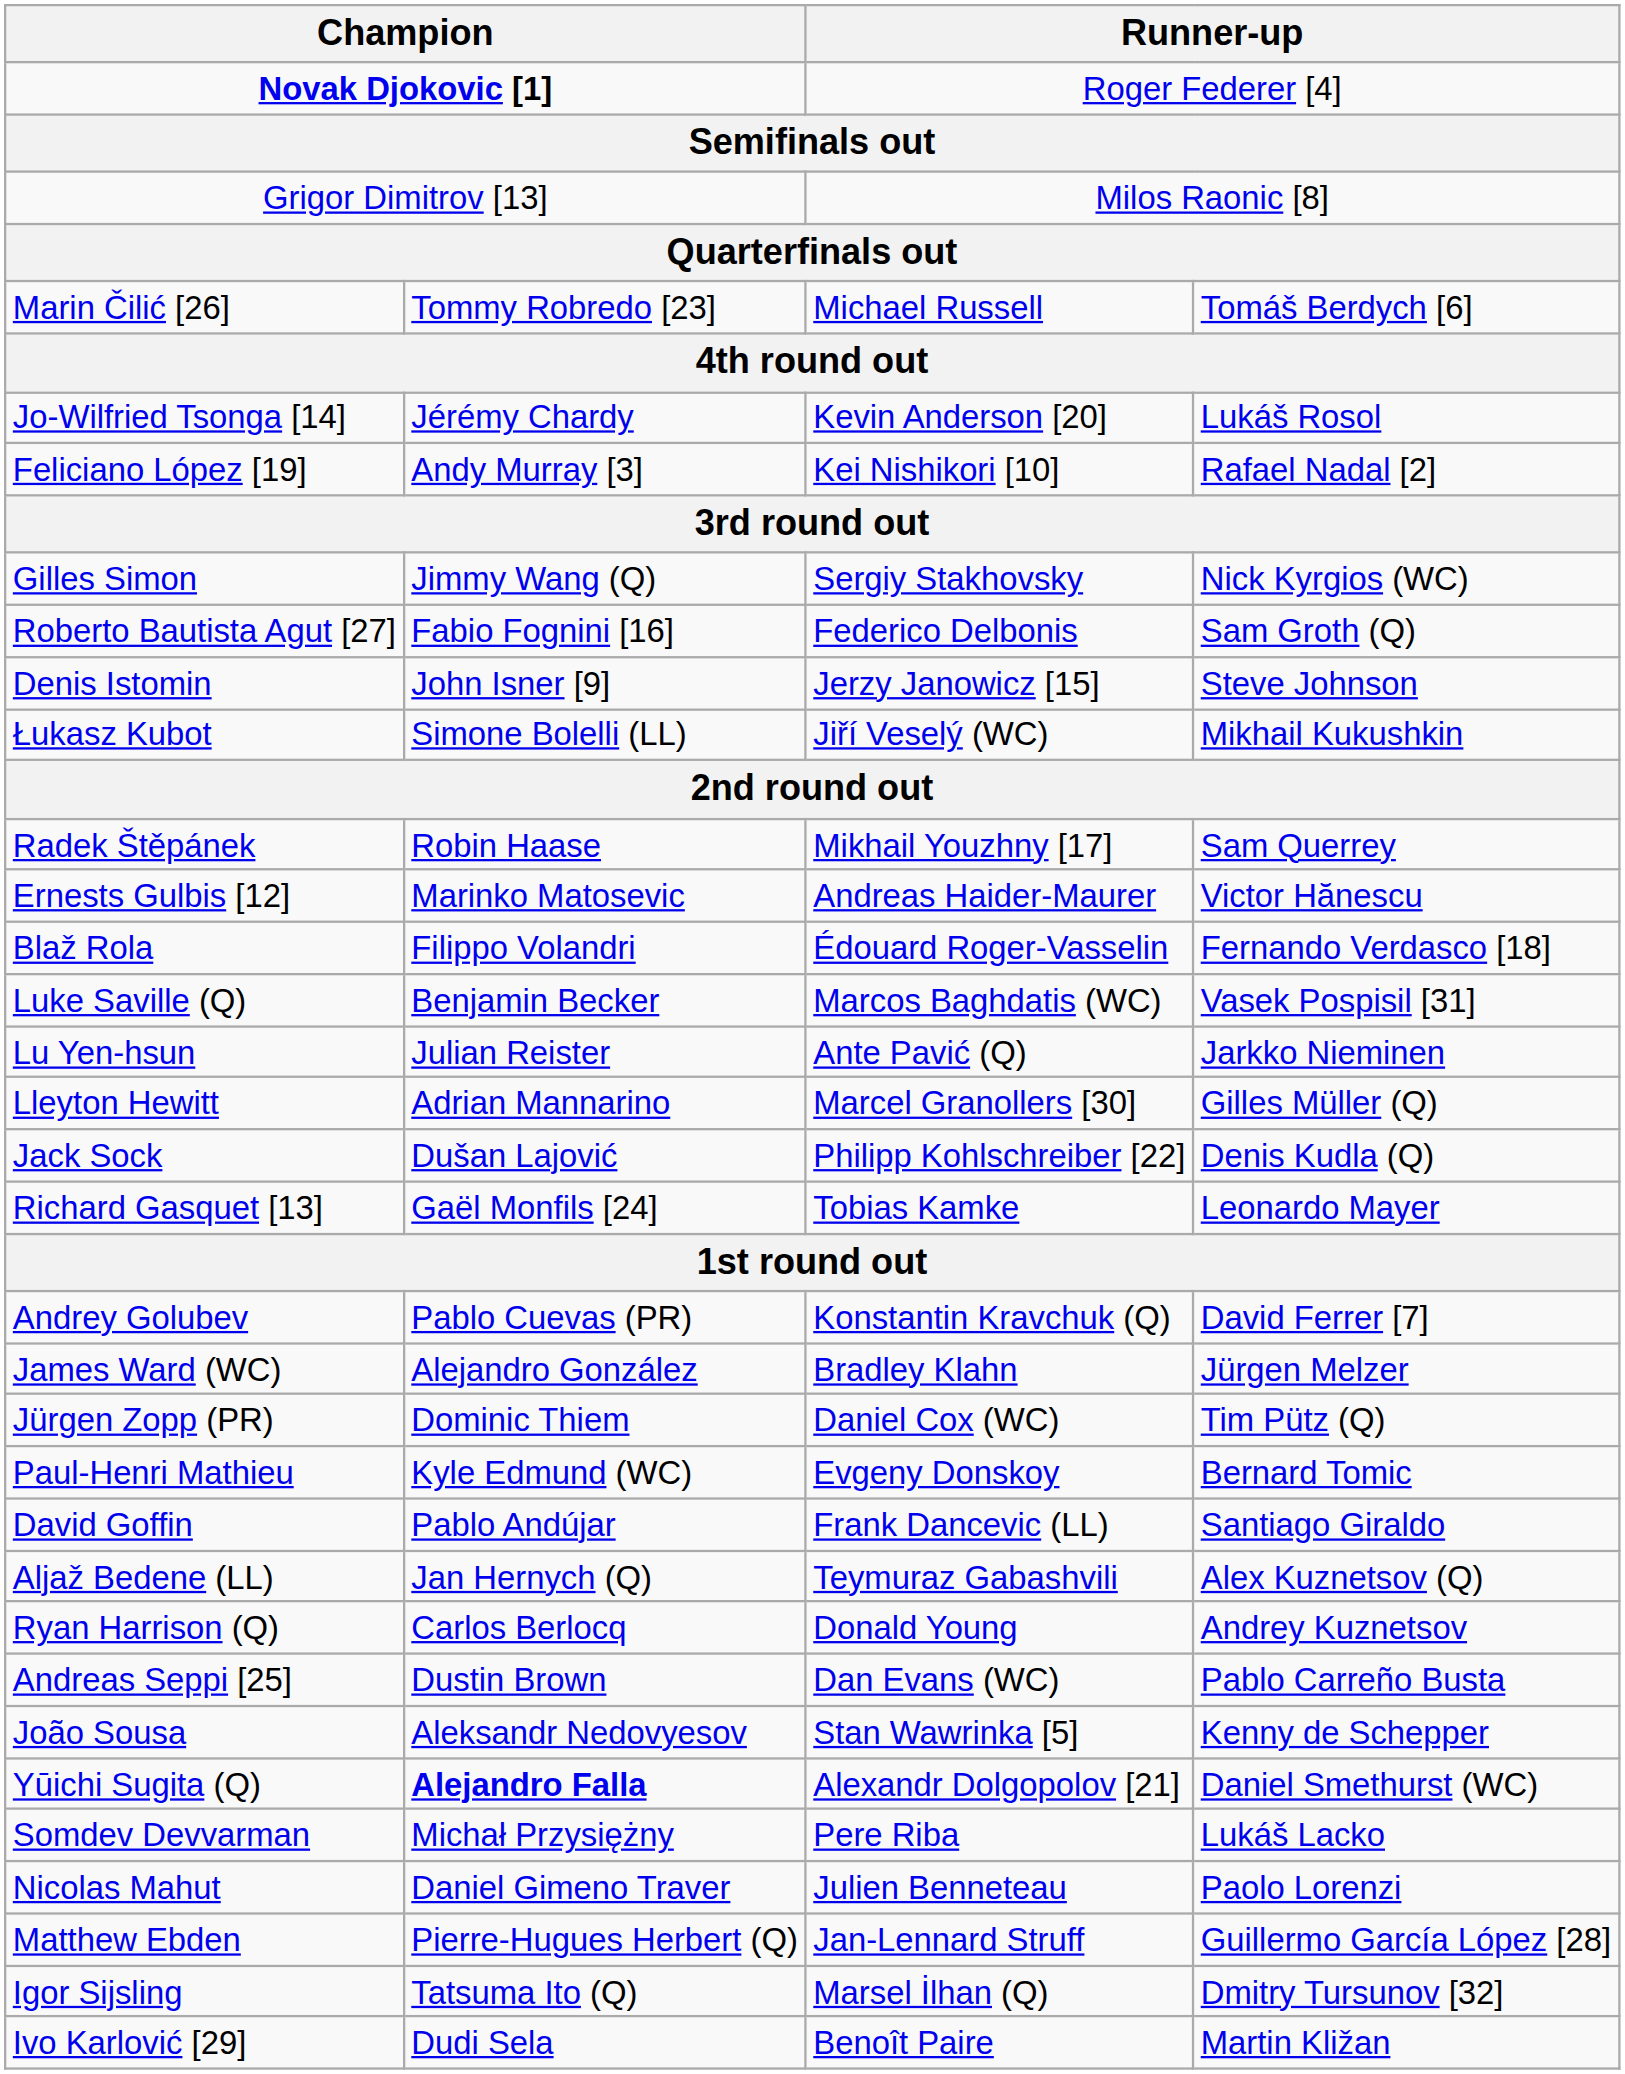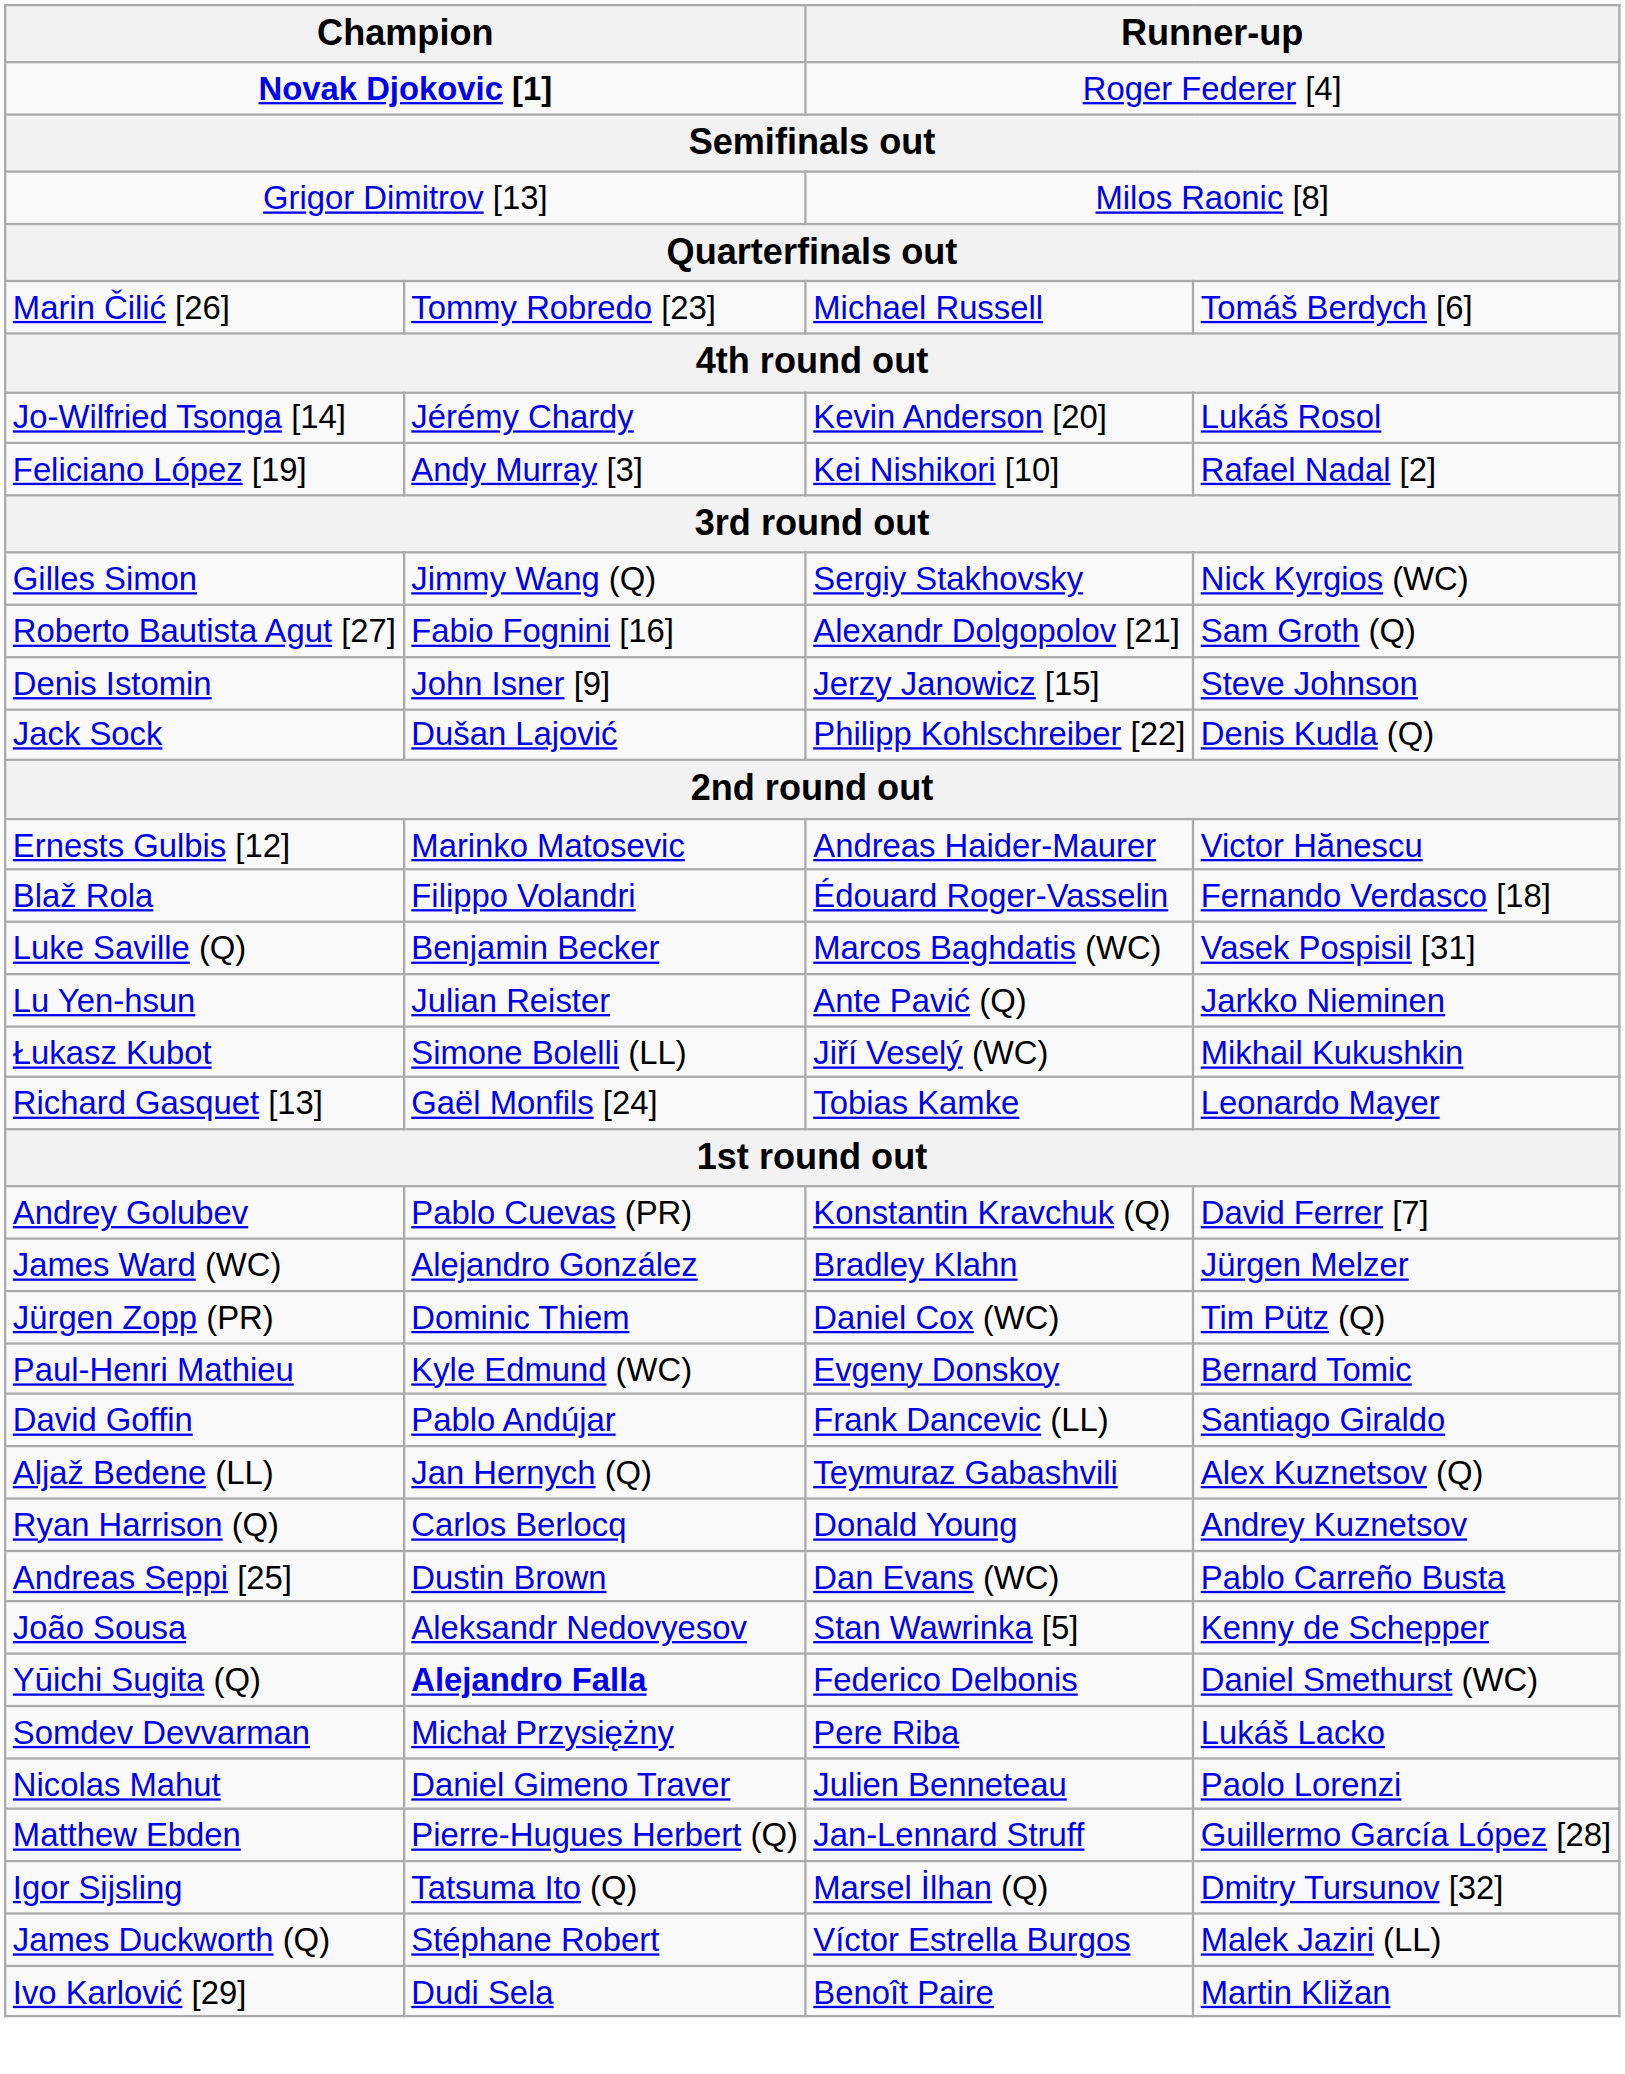 <table class="wikitable collapsible collapsed" style="font-size:90%">
 <tr style="font-size:110%">
 <th colspan="2"><strong>Champion</strong></th>
 <th colspan="2">Runner-up</th>
 </tr>
 <tr style="text-align:center;">
 <td colspan="2"> <strong><a href='#'>Novak Djokovic</a> [1]</strong></td>
 <td colspan="2"> <a href='#'>Roger Federer</a> [4]</td>
 </tr>
 <tr style="font-size:110%">
 <th colspan="4">Semifinals out</th>
 </tr>
 <tr style="text-align:center;">
 <td colspan="2"> <a href='#'>Grigor Dimitrov</a> [13]</td>
 <td colspan="2"> <a href='#'>Milos Raonic</a> [8]</td>
 </tr>
 <tr style="font-size:110%">
 <th colspan="4">Quarterfinals out</th>
 </tr>
 <tr>
 <td> <a href='#'>Marin Čilić</a> [26]</td>
 <td> <a href='#'>Tommy Robredo</a> [23]</td>
 <td> <a href='#'>Michael Russell</a></td>
 <td> <a href='#'>Tomáš Berdych</a> [6]</td>
 </tr>
 <tr style="font-size:110%">
 <th colspan="4">4th round out</th>
 </tr>
 <tr>
 <td> <a href='#'>Jo-Wilfried Tsonga</a> [14]</td>
 <td> <a href='#'>Jérémy Chardy</a></td>
 <td> <a href='#'>Kevin Anderson</a> [20]</td>
 <td> <a href='#'>Lukáš Rosol</a></td>
 </tr>
 <tr>
 <td> <a href='#'>Feliciano López</a> [19]</td>
 <td> <a href='#'>Andy Murray</a> [3]</td>
 <td> <a href='#'>Kei Nishikori</a> [10]</td>
 <td> <a href='#'>Rafael Nadal</a> [2]</td>
 </tr>
 <tr style="font-size:110%">
 <th colspan="4">3rd round out</th>
 </tr>
 <tr>
 <td> <a href='#'>Gilles Simon</a></td>
 <td> <a href='#'>Jimmy Wang</a> (Q)</td>
 <td> <a href='#'>Sergiy Stakhovsky</a></td>
 <td> <a href='#'>Nick Kyrgios</a> (WC)</td>
 </tr>
 <tr>
 <td> <a href='#'>Roberto Bautista Agut</a> [27]</td>
 <td> <a href='#'>Fabio Fognini</a> [16]</td>
-<td> <a href='#'>Federico Delbonis</a></td>
+<td> <a href='#'>Alexandr Dolgopolov</a> [21]</td>
 <td> <a href='#'>Sam Groth</a> (Q)</td>
 </tr>
 <tr>
 <td> <a href='#'>Denis Istomin</a></td>
 <td> <a href='#'>John Isner</a> [9]</td>
 <td> <a href='#'>Jerzy Janowicz</a> [15]</td>
 <td> <a href='#'>Steve Johnson</a></td>
 </tr>
 <tr>
-<td> <a href='#'>Łukasz Kubot</a></td>
-<td> <a href='#'>Simone Bolelli</a> (LL)</td>
-<td> <a href='#'>Jiří Veselý</a> (WC)</td>
-<td> <a href='#'>Mikhail Kukushkin</a></td>
+<td> <a href='#'>Jack Sock</a></td>
+<td> <a href='#'>Dušan Lajović</a></td>
+<td> <a href='#'>Philipp Kohlschreiber</a> [22]</td>
+<td> <a href='#'>Denis Kudla</a> (Q)</td>
 </tr>
 <tr style="font-size:110%">
 <th colspan="4">2nd round out</th>
-</tr>
-<tr>
-<td> <a href='#'>Radek Štěpánek</a></td>
-<td> <a href='#'>Robin Haase</a></td>
-<td> <a href='#'>Mikhail Youzhny</a> [17]</td>
-<td> <a href='#'>Sam Querrey</a></td>
 </tr>
 <tr>
 <td> <a href='#'>Ernests Gulbis</a> [12]</td>
 <td> <a href='#'>Marinko Matosevic</a></td>
 <td> <a href='#'>Andreas Haider-Maurer</a></td>
 <td> <a href='#'>Victor Hănescu</a></td>
 </tr>
 <tr>
 <td> <a href='#'>Blaž Rola</a></td>
 <td> <a href='#'>Filippo Volandri</a></td>
 <td> <a href='#'>Édouard Roger-Vasselin</a></td>
 <td> <a href='#'>Fernando Verdasco</a> [18]</td>
 </tr>
 <tr>
 <td> <a href='#'>Luke Saville</a> (Q)</td>
 <td> <a href='#'>Benjamin Becker</a></td>
 <td> <a href='#'>Marcos Baghdatis</a> (WC)</td>
 <td> <a href='#'>Vasek Pospisil</a> [31]</td>
 </tr>
 <tr>
 <td> <a href='#'>Lu Yen-hsun</a></td>
 <td> <a href='#'>Julian Reister</a></td>
 <td> <a href='#'>Ante Pavić</a> (Q)</td>
 <td> <a href='#'>Jarkko Nieminen</a></td>
 </tr>
 <tr>
-<td> <a href='#'>Lleyton Hewitt</a></td>
-<td> <a href='#'>Adrian Mannarino</a></td>
-<td> <a href='#'>Marcel Granollers</a> [30]</td>
-<td> <a href='#'>Gilles Müller</a> (Q)</td>
-</tr>
-<tr>
-<td> <a href='#'>Jack Sock</a></td>
-<td> <a href='#'>Dušan Lajović</a></td>
-<td> <a href='#'>Philipp Kohlschreiber</a> [22]</td>
-<td> <a href='#'>Denis Kudla</a> (Q)</td>
+<td> <a href='#'>Łukasz Kubot</a></td>
+<td> <a href='#'>Simone Bolelli</a> (LL)</td>
+<td> <a href='#'>Jiří Veselý</a> (WC)</td>
+<td> <a href='#'>Mikhail Kukushkin</a></td>
 </tr>
 <tr>
 <td> <a href='#'>Richard Gasquet</a> [13]</td>
 <td> <a href='#'>Gaël Monfils</a> [24]</td>
 <td> <a href='#'>Tobias Kamke</a></td>
 <td> <a href='#'>Leonardo Mayer</a></td>
 </tr>
 <tr style="font-size:110%">
 <th colspan="4">1st round out</th>
 </tr>
 <tr>
 <td> <a href='#'>Andrey Golubev</a></td>
 <td> <a href='#'>Pablo Cuevas</a> (PR)</td>
 <td> <a href='#'>Konstantin Kravchuk</a> (Q)</td>
 <td> <a href='#'>David Ferrer</a> [7]</td>
 </tr>
 <tr>
 <td> <a href='#'>James Ward</a> (WC)</td>
 <td> <a href='#'>Alejandro González</a></td>
 <td> <a href='#'>Bradley Klahn</a></td>
 <td> <a href='#'>Jürgen Melzer</a></td>
 </tr>
 <tr>
 <td> <a href='#'>Jürgen Zopp</a> (PR)</td>
 <td> <a href='#'>Dominic Thiem</a></td>
 <td> <a href='#'>Daniel Cox</a> (WC)</td>
 <td> <a href='#'>Tim Pütz</a> (Q)</td>
 </tr>
 <tr>
 <td> <a href='#'>Paul-Henri Mathieu</a></td>
 <td> <a href='#'>Kyle Edmund</a> (WC)</td>
 <td> <a href='#'>Evgeny Donskoy</a></td>
 <td> <a href='#'>Bernard Tomic</a></td>
 </tr>
 <tr>
 <td> <a href='#'>David Goffin</a></td>
 <td> <a href='#'>Pablo Andújar</a></td>
 <td> <a href='#'>Frank Dancevic</a> (LL)</td>
 <td> <a href='#'>Santiago Giraldo</a></td>
 </tr>
 <tr>
 <td> <a href='#'>Aljaž Bedene</a> (LL)</td>
 <td> <a href='#'>Jan Hernych</a> (Q)</td>
 <td> <a href='#'>Teymuraz Gabashvili</a></td>
 <td> <a href='#'>Alex Kuznetsov</a> (Q)</td>
 </tr>
 <tr>
 <td> <a href='#'>Ryan Harrison</a> (Q)</td>
 <td> <a href='#'>Carlos Berlocq</a></td>
 <td> <a href='#'>Donald Young</a></td>
 <td> <a href='#'>Andrey Kuznetsov</a></td>
 </tr>
 <tr>
 <td> <a href='#'>Andreas Seppi</a> [25]</td>
 <td> <a href='#'>Dustin Brown</a></td>
 <td> <a href='#'>Dan Evans</a> (WC)</td>
 <td> <a href='#'>Pablo Carreño Busta</a></td>
 </tr>
 <tr>
 <td> <a href='#'>João Sousa</a></td>
 <td> <a href='#'>Aleksandr Nedovyesov</a></td>
 <td> <a href='#'>Stan Wawrinka</a> [5]</td>
 <td> <a href='#'>Kenny de Schepper</a></td>
 </tr>
 <tr>
 <td> <a href='#'>Yūichi Sugita</a> (Q)</td>
 <td><strong> <a href='#'>Alejandro Falla</a></strong></td>
-<td> <a href='#'>Alexandr Dolgopolov</a> [21]</td>
+<td> <a href='#'>Federico Delbonis</a></td>
 <td> <a href='#'>Daniel Smethurst</a> (WC)</td>
 </tr>
 <tr>
 <td> <a href='#'>Somdev Devvarman</a></td>
 <td> <a href='#'>Michał Przysiężny</a></td>
 <td> <a href='#'>Pere Riba</a></td>
 <td> <a href='#'>Lukáš Lacko</a></td>
 </tr>
 <tr>
 <td> <a href='#'>Nicolas Mahut</a></td>
 <td> <a href='#'>Daniel Gimeno Traver</a></td>
 <td> <a href='#'>Julien Benneteau</a></td>
 <td> <a href='#'>Paolo Lorenzi</a></td>
 </tr>
 <tr>
 <td> <a href='#'>Matthew Ebden</a></td>
 <td> <a href='#'>Pierre-Hugues Herbert</a> (Q)</td>
 <td> <a href='#'>Jan-Lennard Struff</a></td>
 <td> <a href='#'>Guillermo García López</a> [28]</td>
 </tr>
 <tr>
 <td> <a href='#'>Igor Sijsling</a></td>
 <td> <a href='#'>Tatsuma Ito</a> (Q)</td>
 <td> <a href='#'>Marsel İlhan</a> (Q)</td>
 <td> <a href='#'>Dmitry Tursunov</a> [32]</td>
 </tr>
 <tr>
+<td> <a href='#'>James Duckworth</a> (Q)</td>
+<td> <a href='#'>Stéphane Robert</a></td>
+<td> <a href='#'>Víctor Estrella Burgos</a></td>
+<td> <a href='#'>Malek Jaziri</a> (LL)</td>
+</tr>
+<tr>
 <td> <a href='#'>Ivo Karlović</a> [29]</td>
 <td> <a href='#'>Dudi Sela</a></td>
 <td> <a href='#'>Benoît Paire</a></td>
 <td> <a href='#'>Martin Kližan</a></td>
 </tr>
 </table>
